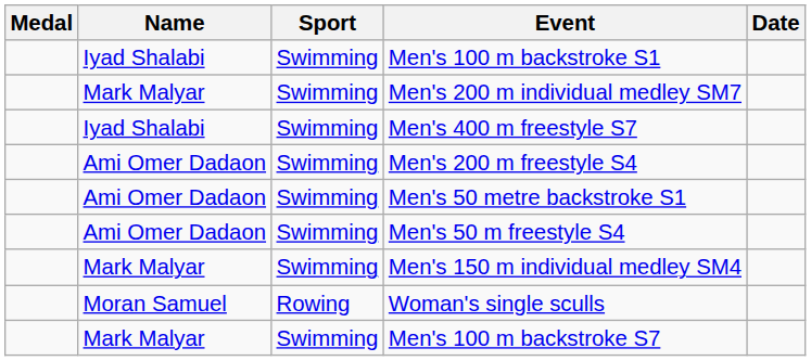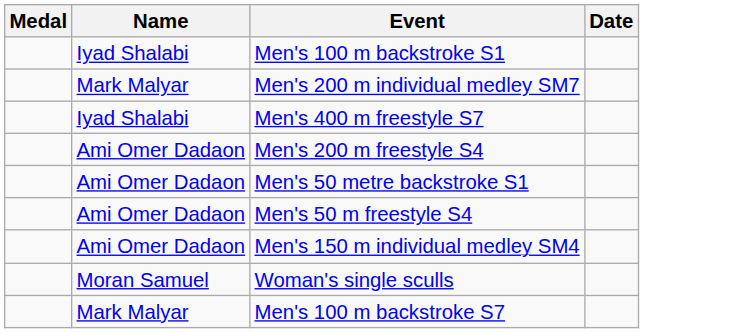 <table class="wikitable sortable" style="font-size: 95%">
 <tr>
 <th>Medal</th>
 <th>Name</th>
-<th>Sport</th>
 <th>Event</th>
 <th>Date</th>
 </tr>
 <tr>
 <td></td>
 <td><a href='#'>Iyad Shalabi</a></td>
-<td><a href='#'>Swimming</a></td>
 <td><a href='#'>Men's 100 m backstroke S1</a></td>
 <td></td>
 </tr>
 <tr>
 <td></td>
 <td><a href='#'>Mark Malyar</a></td>
-<td><a href='#'>Swimming</a></td>
 <td><a href='#'>Men's 200 m individual medley SM7</a></td>
 <td></td>
 </tr>
 <tr>
 <td></td>
 <td><a href='#'>Iyad Shalabi</a></td>
-<td><a href='#'>Swimming</a></td>
 <td><a href='#'>Men's 400 m freestyle S7</a></td>
 <td></td>
 </tr>
 <tr>
 <td></td>
 <td><a href='#'>Ami Omer Dadaon</a></td>
-<td><a href='#'>Swimming</a></td>
 <td><a href='#'>Men's 200 m freestyle S4</a></td>
 <td></td>
 </tr>
 <tr>
 <td></td>
 <td><a href='#'>Ami Omer Dadaon</a></td>
-<td><a href='#'>Swimming</a></td>
 <td><a href='#'>Men's 50 metre backstroke S1</a></td>
 <td></td>
 </tr>
 <tr>
 <td></td>
 <td><a href='#'>Ami Omer Dadaon</a></td>
-<td><a href='#'>Swimming</a></td>
 <td><a href='#'>Men's 50 m freestyle S4</a></td>
 <td></td>
 </tr>
 <tr>
 <td></td>
-<td><a href='#'>Mark Malyar</a></td>
-<td><a href='#'>Swimming</a></td>
+<td><a href='#'>Ami Omer Dadaon</a></td>
 <td><a href='#'>Men's 150 m individual medley SM4</a></td>
 <td></td>
 </tr>
 <tr>
 <td></td>
 <td><a href='#'>Moran Samuel</a></td>
-<td><a href='#'>Rowing</a></td>
 <td><a href='#'>Woman's single sculls</a></td>
 <td></td>
 </tr>
 <tr>
 <td></td>
 <td><a href='#'>Mark Malyar</a></td>
-<td><a href='#'>Swimming</a></td>
 <td><a href='#'>Men's 100 m backstroke S7</a></td>
 <td></td>
 </tr>
 </table>
